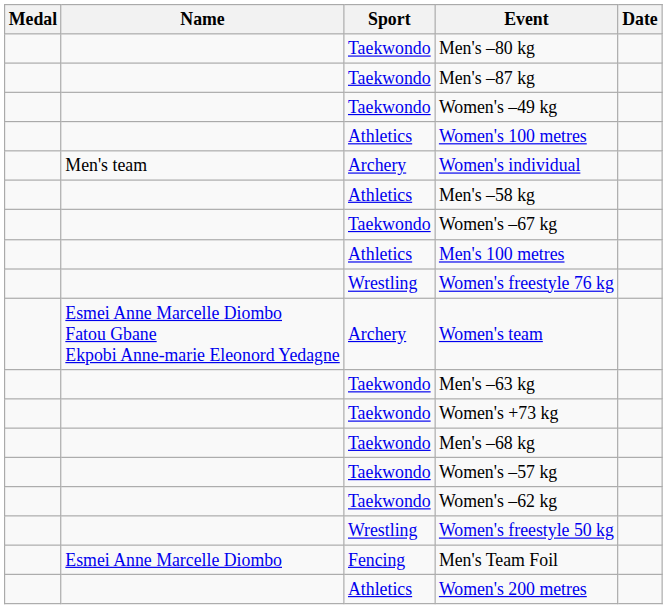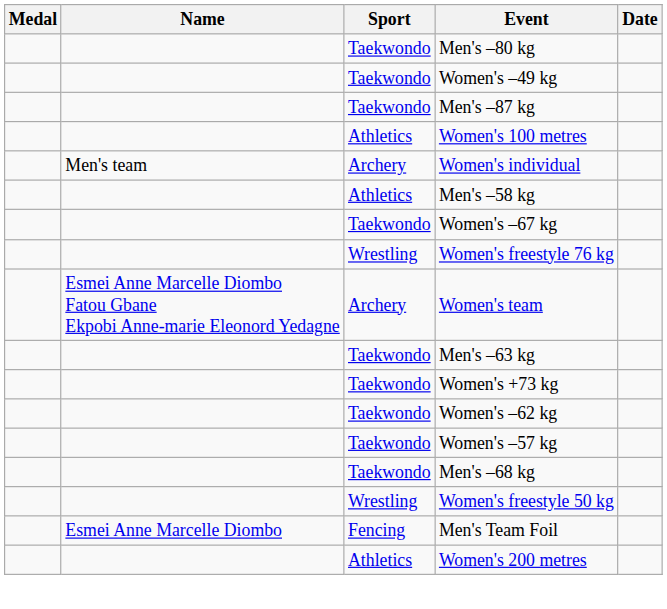 <table class="wikitable sortable" style="font-size:95%">
 <tr>
 <th>Medal</th>
 <th>Name</th>
 <th>Sport</th>
 <th>Event</th>
 <th>Date</th>
 </tr>
 <tr>
 <td></td>
 <td></td>
 <td><a href='#'>Taekwondo</a></td>
 <td>Men's –80 kg</td>
 <td></td>
 </tr>
 <tr>
 <td></td>
 <td></td>
 <td><a href='#'>Taekwondo</a></td>
-<td>Men's –87 kg</td>
+<td>Women's –49 kg</td>
 <td></td>
 </tr>
 <tr>
 <td></td>
 <td></td>
 <td><a href='#'>Taekwondo</a></td>
-<td>Women's –49 kg</td>
+<td>Men's –87 kg</td>
 <td></td>
 </tr>
 <tr>
 <td></td>
 <td></td>
 <td><a href='#'>Athletics</a></td>
 <td><a href='#'>Women's 100 metres</a></td>
 <td></td>
 </tr>
 <tr>
 <td></td>
 <td>Men's team</td>
 <td><a href='#'>Archery</a></td>
 <td><a href='#'>Women's individual</a></td>
 <td></td>
 </tr>
 <tr>
 <td></td>
 <td></td>
 <td><a href='#'>Athletics</a></td>
 <td>Men's –58 kg</td>
 <td></td>
 </tr>
 <tr>
 <td></td>
 <td></td>
 <td><a href='#'>Taekwondo</a></td>
 <td>Women's –67 kg</td>
-<td></td>
-</tr>
-<tr>
-<td></td>
-<td></td>
-<td><a href='#'>Athletics</a></td>
-<td><a href='#'>Men's 100 metres</a></td>
 <td></td>
 </tr>
 <tr>
 <td></td>
 <td></td>
 <td><a href='#'>Wrestling</a></td>
 <td><a href='#'>Women's freestyle 76 kg</a></td>
 <td></td>
 </tr>
 <tr>
 <td></td>
 <td><a href='#'>Esmei Anne Marcelle Diombo</a><br><a href='#'>Fatou Gbane</a><br><a href='#'>Ekpobi Anne-marie Eleonord Yedagne</a></td>
 <td><a href='#'>Archery</a></td>
 <td><a href='#'>Women's team</a></td>
 <td></td>
 </tr>
 <tr>
 <td></td>
 <td></td>
 <td><a href='#'>Taekwondo</a></td>
 <td>Men's –63 kg</td>
 <td></td>
 </tr>
 <tr>
 <td></td>
 <td></td>
 <td><a href='#'>Taekwondo</a></td>
 <td>Women's +73 kg</td>
 <td></td>
 </tr>
 <tr>
 <td></td>
 <td></td>
 <td><a href='#'>Taekwondo</a></td>
-<td>Men's –68 kg</td>
+<td>Women's –62 kg</td>
 <td></td>
 </tr>
 <tr>
 <td></td>
 <td></td>
 <td><a href='#'>Taekwondo</a></td>
 <td>Women's –57 kg</td>
 <td></td>
 </tr>
 <tr>
 <td></td>
 <td></td>
 <td><a href='#'>Taekwondo</a></td>
-<td>Women's –62 kg</td>
+<td>Men's –68 kg</td>
 <td></td>
 </tr>
 <tr>
 <td></td>
 <td></td>
 <td><a href='#'>Wrestling</a></td>
 <td><a href='#'>Women's freestyle 50 kg</a></td>
 <td></td>
 </tr>
 <tr>
 <td></td>
 <td><a href='#'>Esmei Anne Marcelle Diombo</a></td>
 <td><a href='#'>Fencing</a></td>
 <td>Men's Team Foil</td>
 <td></td>
 </tr>
 <tr>
 <td></td>
 <td></td>
 <td><a href='#'>Athletics</a></td>
 <td><a href='#'>Women's 200 metres</a></td>
 <td></td>
 </tr>
 </table>
